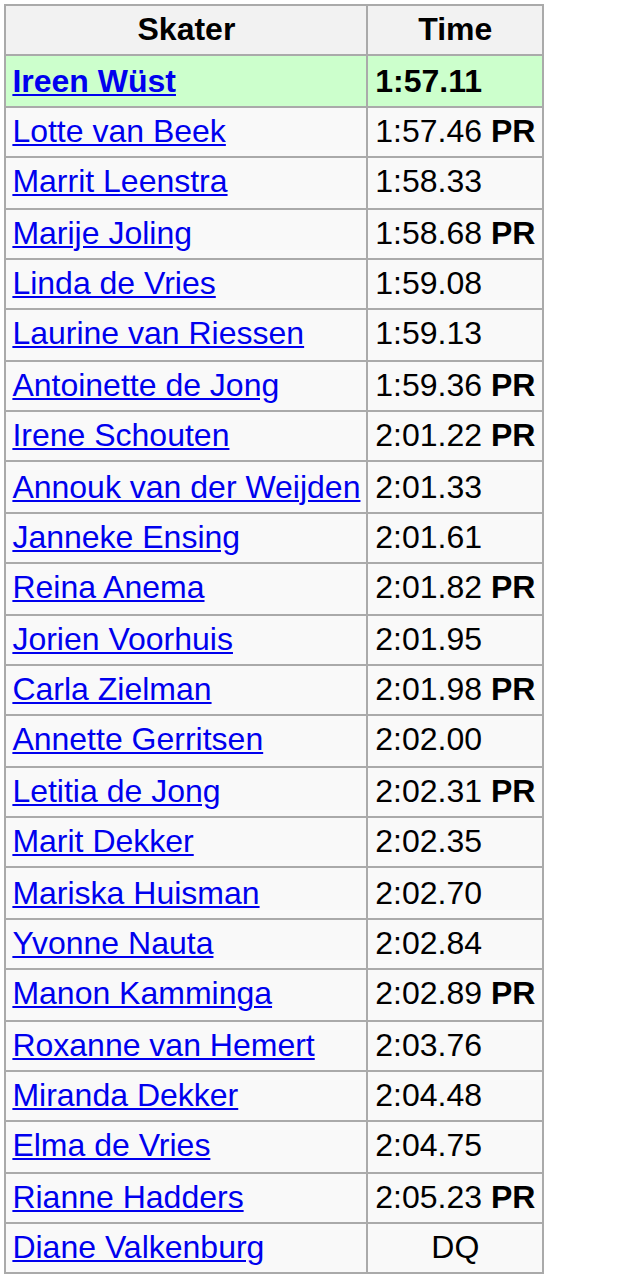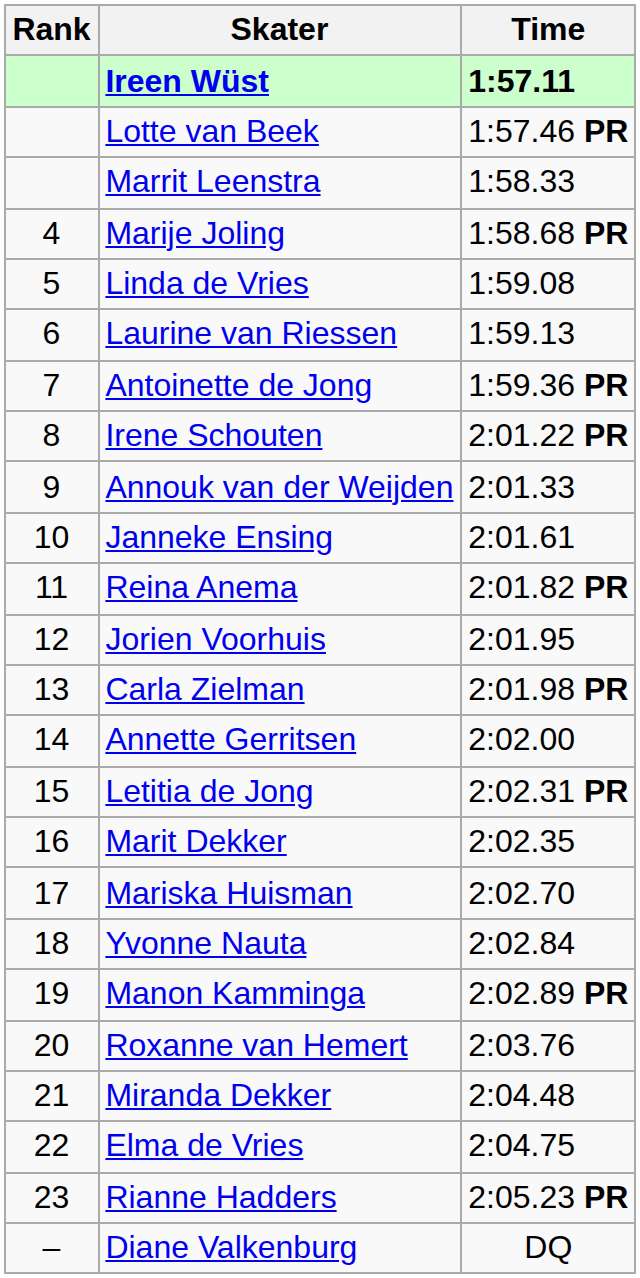 <table class="wikitable">
 <tr>
+<th>Rank</th>
 <th>Skater</th>
 <th>Time</th>
 </tr>
 <tr bgcolor=ccffcc>
+<td align="center"></td>
 <td><strong><a href='#'>Ireen Wüst</a></strong></td>
 <td><strong>1:57.11</strong></td>
 </tr>
 <tr>
+<td align="center"></td>
 <td><a href='#'>Lotte van Beek</a></td>
 <td>1:57.46 <strong>PR</strong></td>
 </tr>
 <tr>
+<td align="center"></td>
 <td><a href='#'>Marrit Leenstra</a></td>
 <td>1:58.33</td>
 </tr>
 <tr>
+<td align="center">4</td>
 <td><a href='#'>Marije Joling</a></td>
 <td>1:58.68 <strong>PR</strong></td>
 </tr>
 <tr>
+<td align="center">5</td>
 <td><a href='#'>Linda de Vries</a></td>
 <td>1:59.08</td>
 </tr>
 <tr>
+<td align="center">6</td>
 <td><a href='#'>Laurine van Riessen</a></td>
 <td>1:59.13</td>
 </tr>
 <tr>
+<td align="center">7</td>
 <td><a href='#'>Antoinette de Jong</a></td>
 <td>1:59.36 <strong>PR</strong></td>
 </tr>
 <tr>
+<td align="center">8</td>
 <td><a href='#'>Irene Schouten</a></td>
 <td>2:01.22 <strong>PR</strong></td>
 </tr>
 <tr>
+<td align="center">9</td>
 <td><a href='#'>Annouk van der Weijden</a></td>
 <td>2:01.33</td>
 </tr>
 <tr>
+<td align="center">10</td>
 <td><a href='#'>Janneke Ensing</a></td>
 <td>2:01.61</td>
 </tr>
 <tr>
+<td align="center">11</td>
 <td><a href='#'>Reina Anema</a></td>
 <td>2:01.82 <strong>PR</strong></td>
 </tr>
 <tr>
+<td align="center">12</td>
 <td><a href='#'>Jorien Voorhuis</a></td>
 <td>2:01.95</td>
 </tr>
 <tr>
+<td align="center">13</td>
 <td><a href='#'>Carla Zielman</a></td>
 <td>2:01.98 <strong>PR</strong></td>
 </tr>
 <tr>
+<td align="center">14</td>
 <td><a href='#'>Annette Gerritsen</a></td>
 <td>2:02.00</td>
 </tr>
 <tr>
+<td align="center">15</td>
 <td><a href='#'>Letitia de Jong</a></td>
 <td>2:02.31 <strong>PR</strong></td>
 </tr>
 <tr>
+<td align="center">16</td>
 <td><a href='#'>Marit Dekker</a></td>
 <td>2:02.35</td>
 </tr>
 <tr>
+<td align="center">17</td>
 <td><a href='#'>Mariska Huisman</a></td>
 <td>2:02.70</td>
 </tr>
 <tr>
+<td align="center">18</td>
 <td><a href='#'>Yvonne Nauta</a></td>
 <td>2:02.84</td>
 </tr>
 <tr>
+<td align="center">19</td>
 <td><a href='#'>Manon Kamminga</a></td>
 <td>2:02.89 <strong>PR</strong></td>
 </tr>
 <tr>
+<td align="center">20</td>
 <td><a href='#'>Roxanne van Hemert</a></td>
 <td>2:03.76</td>
 </tr>
 <tr>
+<td align="center">21</td>
 <td><a href='#'>Miranda Dekker</a></td>
 <td>2:04.48</td>
 </tr>
 <tr>
+<td align="center">22</td>
 <td><a href='#'>Elma de Vries</a></td>
 <td>2:04.75</td>
 </tr>
 <tr>
+<td align="center">23</td>
 <td><a href='#'>Rianne Hadders</a></td>
 <td>2:05.23 <strong>PR</strong></td>
 </tr>
 <tr>
+<td align="center">–</td>
 <td><a href='#'>Diane Valkenburg</a></td>
 <td align="center">DQ</td>
 </tr>
 </table>
